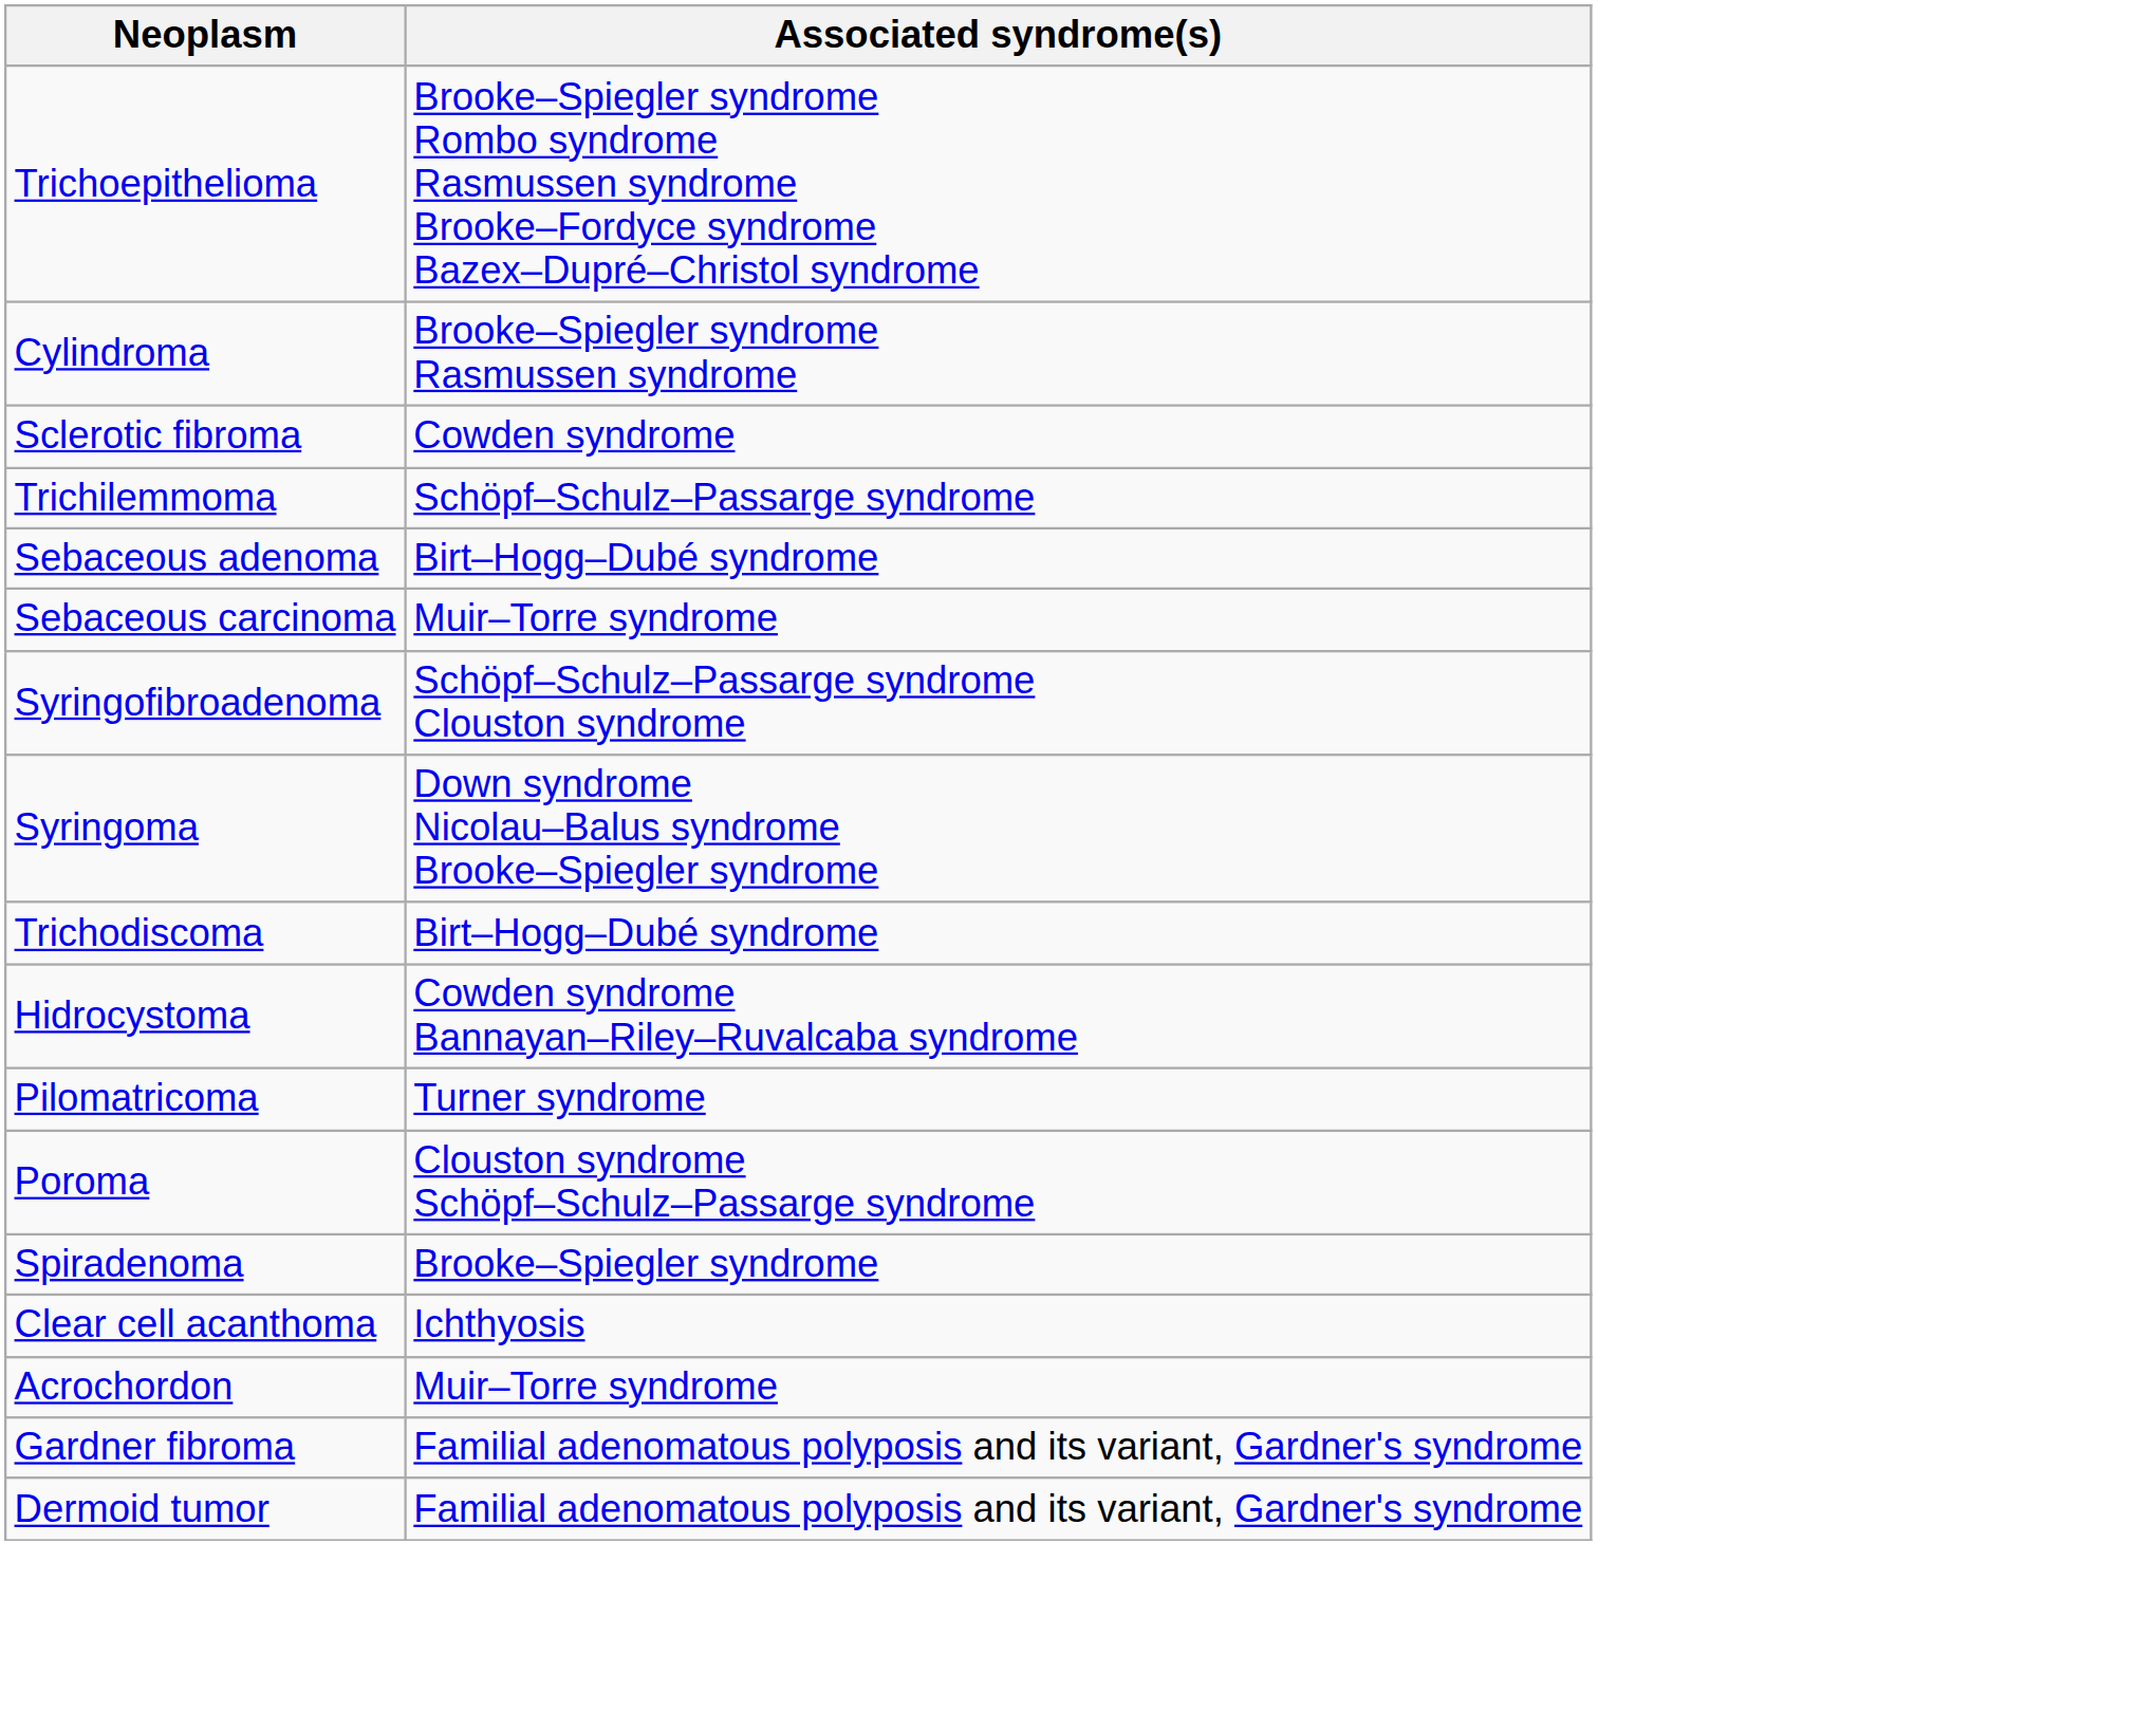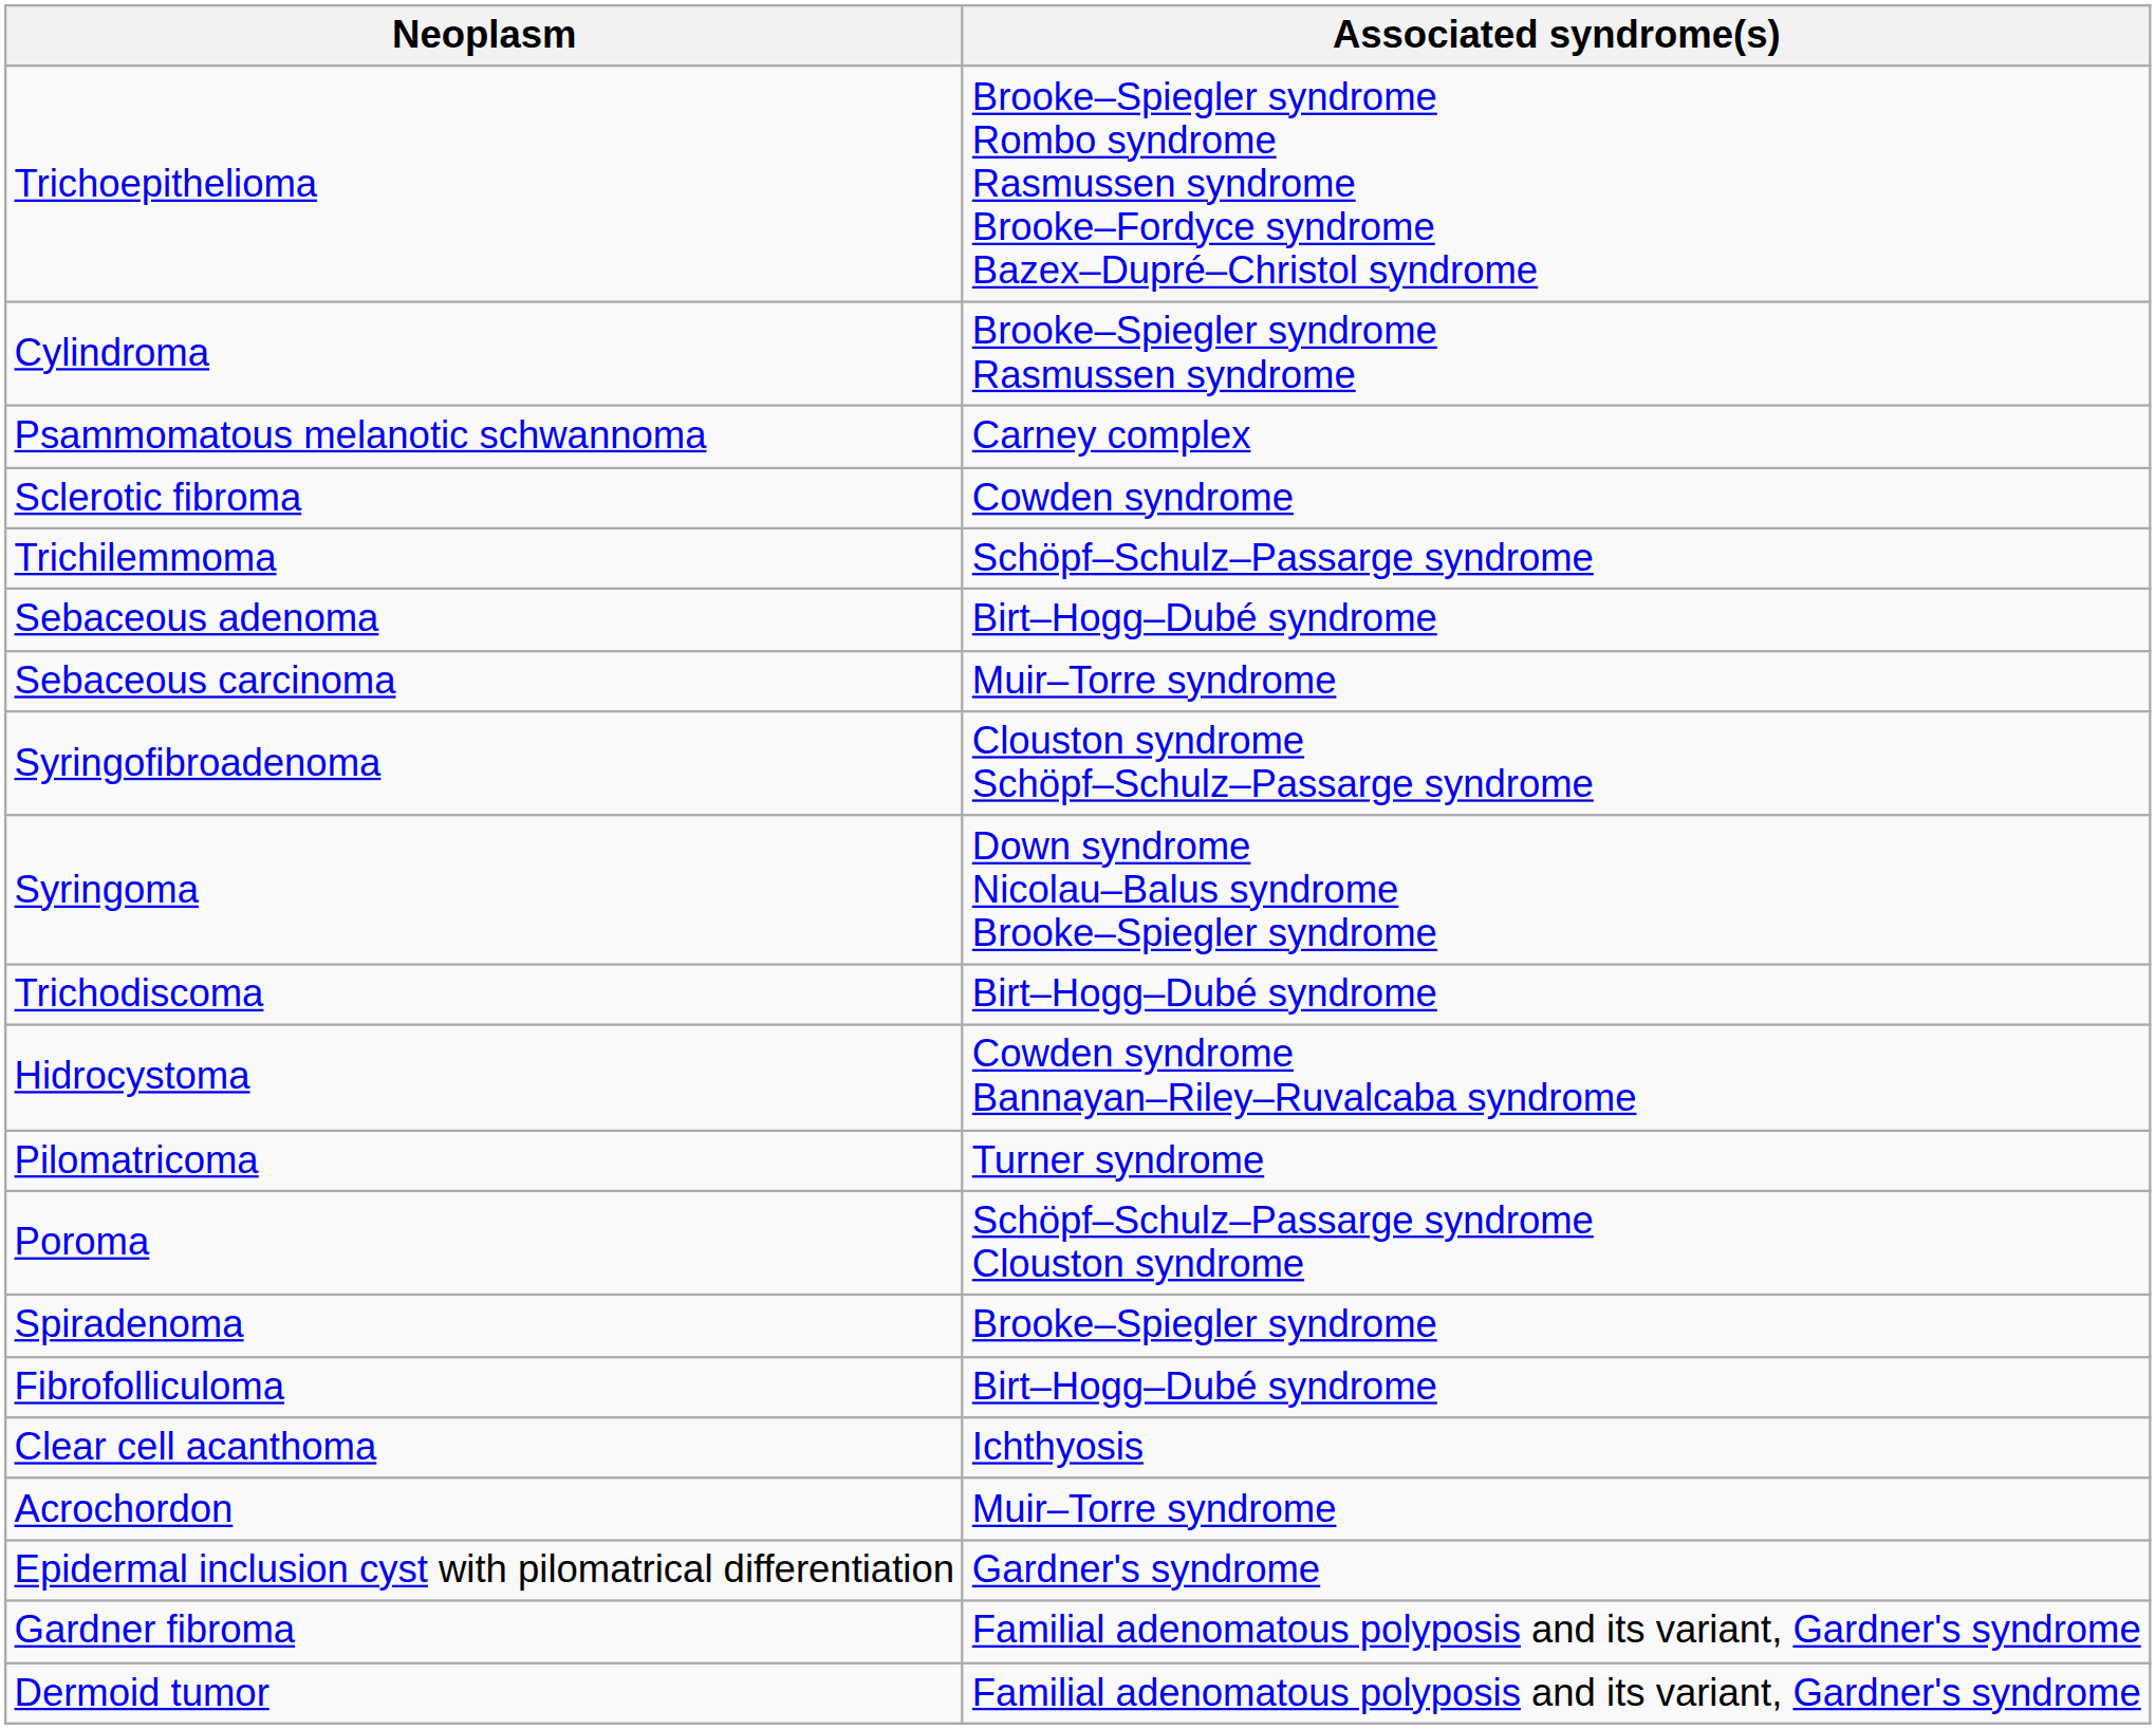 <table class="wikitable">
 <tr>
 <th>Neoplasm</th>
 <th>Associated syndrome(s)</th>
 </tr>
 <tr>
 <td><a href='#'>Trichoepithelioma</a></td>
 <td><a href='#'>Brooke–Spiegler syndrome</a><br><a href='#'>Rombo syndrome</a><br><a href='#'>Rasmussen syndrome</a><br><a href='#'>Brooke–Fordyce syndrome</a><br><a href='#'>Bazex–Dupré–Christol syndrome</a></td>
 </tr>
 <tr>
 <td><a href='#'>Cylindroma</a></td>
 <td><a href='#'>Brooke–Spiegler syndrome</a><br><a href='#'>Rasmussen syndrome</a></td>
+</tr>
+<tr>
+<td><a href='#'>Psammomatous melanotic schwannoma</a></td>
+<td><a href='#'>Carney complex</a></td>
 </tr>
 <tr>
 <td><a href='#'>Sclerotic fibroma</a></td>
 <td><a href='#'>Cowden syndrome</a></td>
 </tr>
 <tr>
 <td><a href='#'>Trichilemmoma</a></td>
 <td><a href='#'>Schöpf–Schulz–Passarge syndrome</a></td>
 </tr>
 <tr>
 <td><a href='#'>Sebaceous adenoma</a></td>
 <td><a href='#'>Birt–Hogg–Dubé syndrome</a></td>
 </tr>
 <tr>
 <td><a href='#'>Sebaceous carcinoma</a></td>
 <td><a href='#'>Muir–Torre syndrome</a></td>
 </tr>
 <tr>
 <td><a href='#'>Syringofibroadenoma</a></td>
-<td><a href='#'>Schöpf–Schulz–Passarge syndrome</a><br><a href='#'>Clouston syndrome</a></td>
+<td><a href='#'>Clouston syndrome</a><br><a href='#'>Schöpf–Schulz–Passarge syndrome</a></td>
 </tr>
 <tr>
 <td><a href='#'>Syringoma</a></td>
 <td><a href='#'>Down syndrome</a><br><a href='#'>Nicolau–Balus syndrome</a><br><a href='#'>Brooke–Spiegler syndrome</a></td>
 </tr>
 <tr>
 <td><a href='#'>Trichodiscoma</a></td>
 <td><a href='#'>Birt–Hogg–Dubé syndrome</a></td>
 </tr>
 <tr>
 <td><a href='#'>Hidrocystoma</a></td>
 <td><a href='#'>Cowden syndrome</a><br><a href='#'>Bannayan–Riley–Ruvalcaba syndrome</a></td>
 </tr>
 <tr>
 <td><a href='#'>Pilomatricoma</a></td>
 <td><a href='#'>Turner syndrome</a></td>
 </tr>
 <tr>
 <td><a href='#'>Poroma</a></td>
-<td><a href='#'>Clouston syndrome</a><br><a href='#'>Schöpf–Schulz–Passarge syndrome</a></td>
+<td><a href='#'>Schöpf–Schulz–Passarge syndrome</a><br><a href='#'>Clouston syndrome</a></td>
 </tr>
 <tr>
 <td><a href='#'>Spiradenoma</a></td>
 <td><a href='#'>Brooke–Spiegler syndrome</a></td>
+</tr>
+<tr>
+<td><a href='#'>Fibrofolliculoma</a></td>
+<td><a href='#'>Birt–Hogg–Dubé syndrome</a></td>
 </tr>
 <tr>
 <td><a href='#'>Clear cell acanthoma</a></td>
 <td><a href='#'>Ichthyosis</a></td>
 </tr>
 <tr>
 <td><a href='#'>Acrochordon</a></td>
 <td><a href='#'>Muir–Torre syndrome</a></td>
 </tr>
 <tr>
+<td><a href='#'>Epidermal inclusion cyst</a> with pilomatrical differentiation</td>
+<td><a href='#'>Gardner's syndrome</a></td>
+</tr>
+<tr>
 <td><a href='#'>Gardner fibroma</a></td>
 <td><a href='#'>Familial adenomatous polyposis</a> and its variant, <a href='#'>Gardner's syndrome</a></td>
 </tr>
 <tr>
 <td><a href='#'>Dermoid tumor</a></td>
 <td><a href='#'>Familial adenomatous polyposis</a> and its variant, <a href='#'>Gardner's syndrome</a></td>
 </tr>
 </table>
